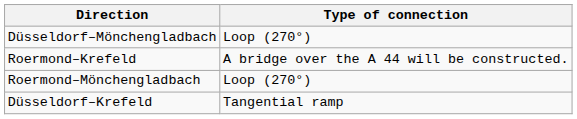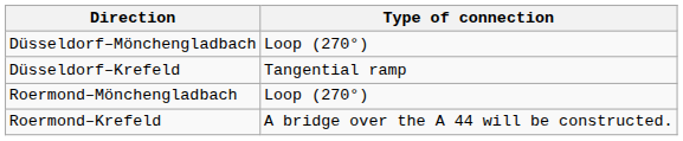 <table class="wikitable">
 <tr>
 <th>Direction</th>
 <th>Type of connection</th>
 </tr>
 <tr>
 <td>Düsseldorf–Mönchengladbach</td>
 <td>Loop (270°)</td>
 </tr>
 <tr>
-<td>Roermond–Krefeld</td>
-<td>A bridge over the A 44 will be constructed.</td>
+<td>Düsseldorf–Krefeld</td>
+<td>Tangential ramp</td>
 </tr>
 <tr>
 <td>Roermond–Mönchengladbach</td>
 <td>Loop (270°)</td>
 </tr>
 <tr>
-<td>Düsseldorf–Krefeld</td>
-<td>Tangential ramp</td>
+<td>Roermond–Krefeld</td>
+<td>A bridge over the A 44 will be constructed.</td>
 </tr>
 </table>
